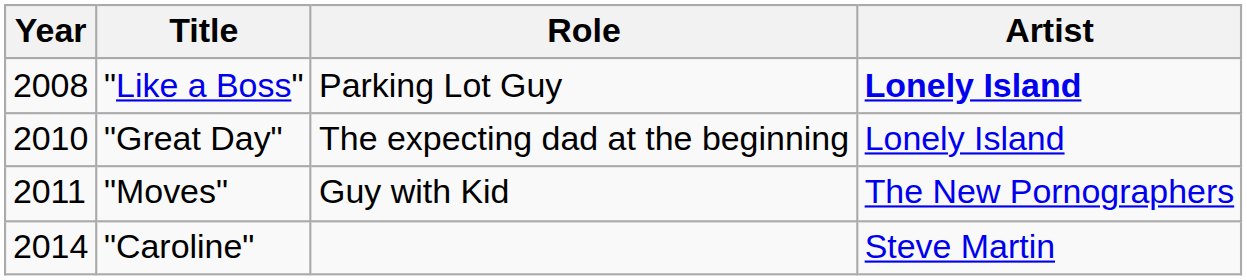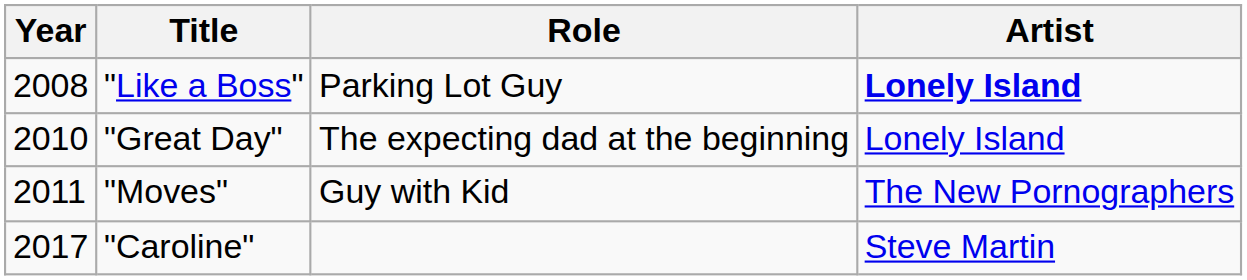 <table class="wikitable sortable">
 <tr>
 <th>Year</th>
 <th>Title</th>
 <th>Role</th>
 <th>Artist</th>
 </tr>
 <tr>
 <td>2008</td>
 <td>"<a href='#'>Like a Boss</a>"</td>
 <td>Parking Lot Guy</td>
 <td><strong><a href='#'>Lonely Island</a></strong></td>
 </tr>
 <tr>
 <td>2010</td>
 <td>"Great Day"</td>
 <td>The expecting dad at the beginning</td>
 <td><a href='#'>Lonely Island</a></td>
 </tr>
 <tr>
 <td>2011</td>
 <td>"Moves"</td>
 <td>Guy with Kid</td>
 <td><a href='#'>The New Pornographers</a></td>
 </tr>
 <tr>
-<td>2014</td>
+<td>2017</td>
 <td>"Caroline"</td>
 <td></td>
 <td><a href='#'>Steve Martin</a></td>
 </tr>
 </table>
